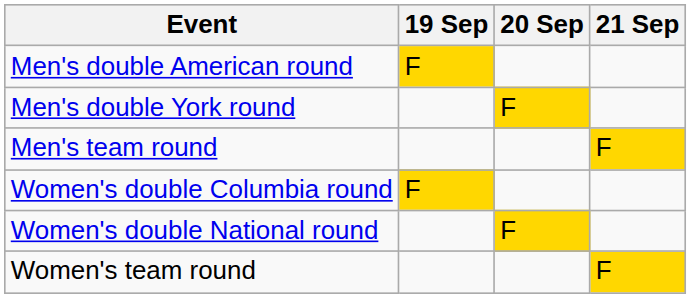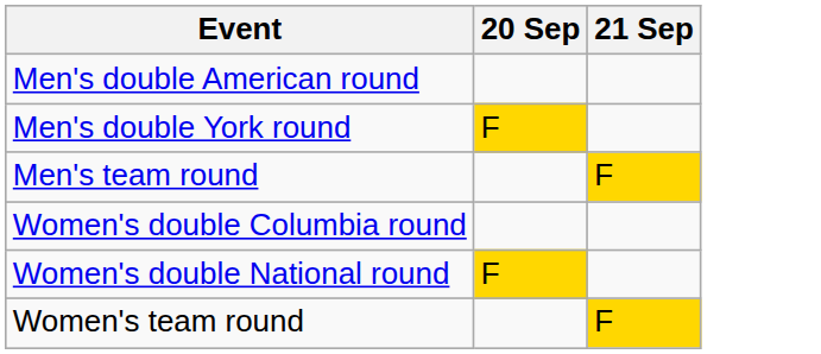 <table class="wikitable olympic-schedule">
 <tr>
 <th>Event</th>
-<th>19 Sep</th>
 <th>20 Sep</th>
 <th>21 Sep</th>
 </tr>
 <tr>
 <td class="event"><a href='#'>Men's double American round</a></td>
-<td bgcolor="gold" class="finals">F</td>
 <td></td>
 <td></td>
 </tr>
 <tr>
 <td class="event"><a href='#'>Men's double York round</a></td>
-<td></td>
 <td bgcolor="gold" class="finals">F</td>
 <td></td>
 </tr>
 <tr>
 <td class="event"><a href='#'>Men's team round</a></td>
 <td></td>
-<td></td>
 <td bgcolor="gold" class="finals">F</td>
 </tr>
 <tr>
 <td class="event"><a href='#'>Women's double Columbia round</a></td>
-<td bgcolor="gold" class="finals">F</td>
 <td></td>
 <td></td>
 </tr>
 <tr>
 <td class="event"><a href='#'>Women's double National round</a></td>
-<td></td>
 <td bgcolor="gold" class="finals">F</td>
 <td></td>
 </tr>
 <tr>
 <td class="event">Women's team round</td>
 <td></td>
-<td></td>
 <td bgcolor="gold" class="finals">F</td>
 </tr>
 </table>
